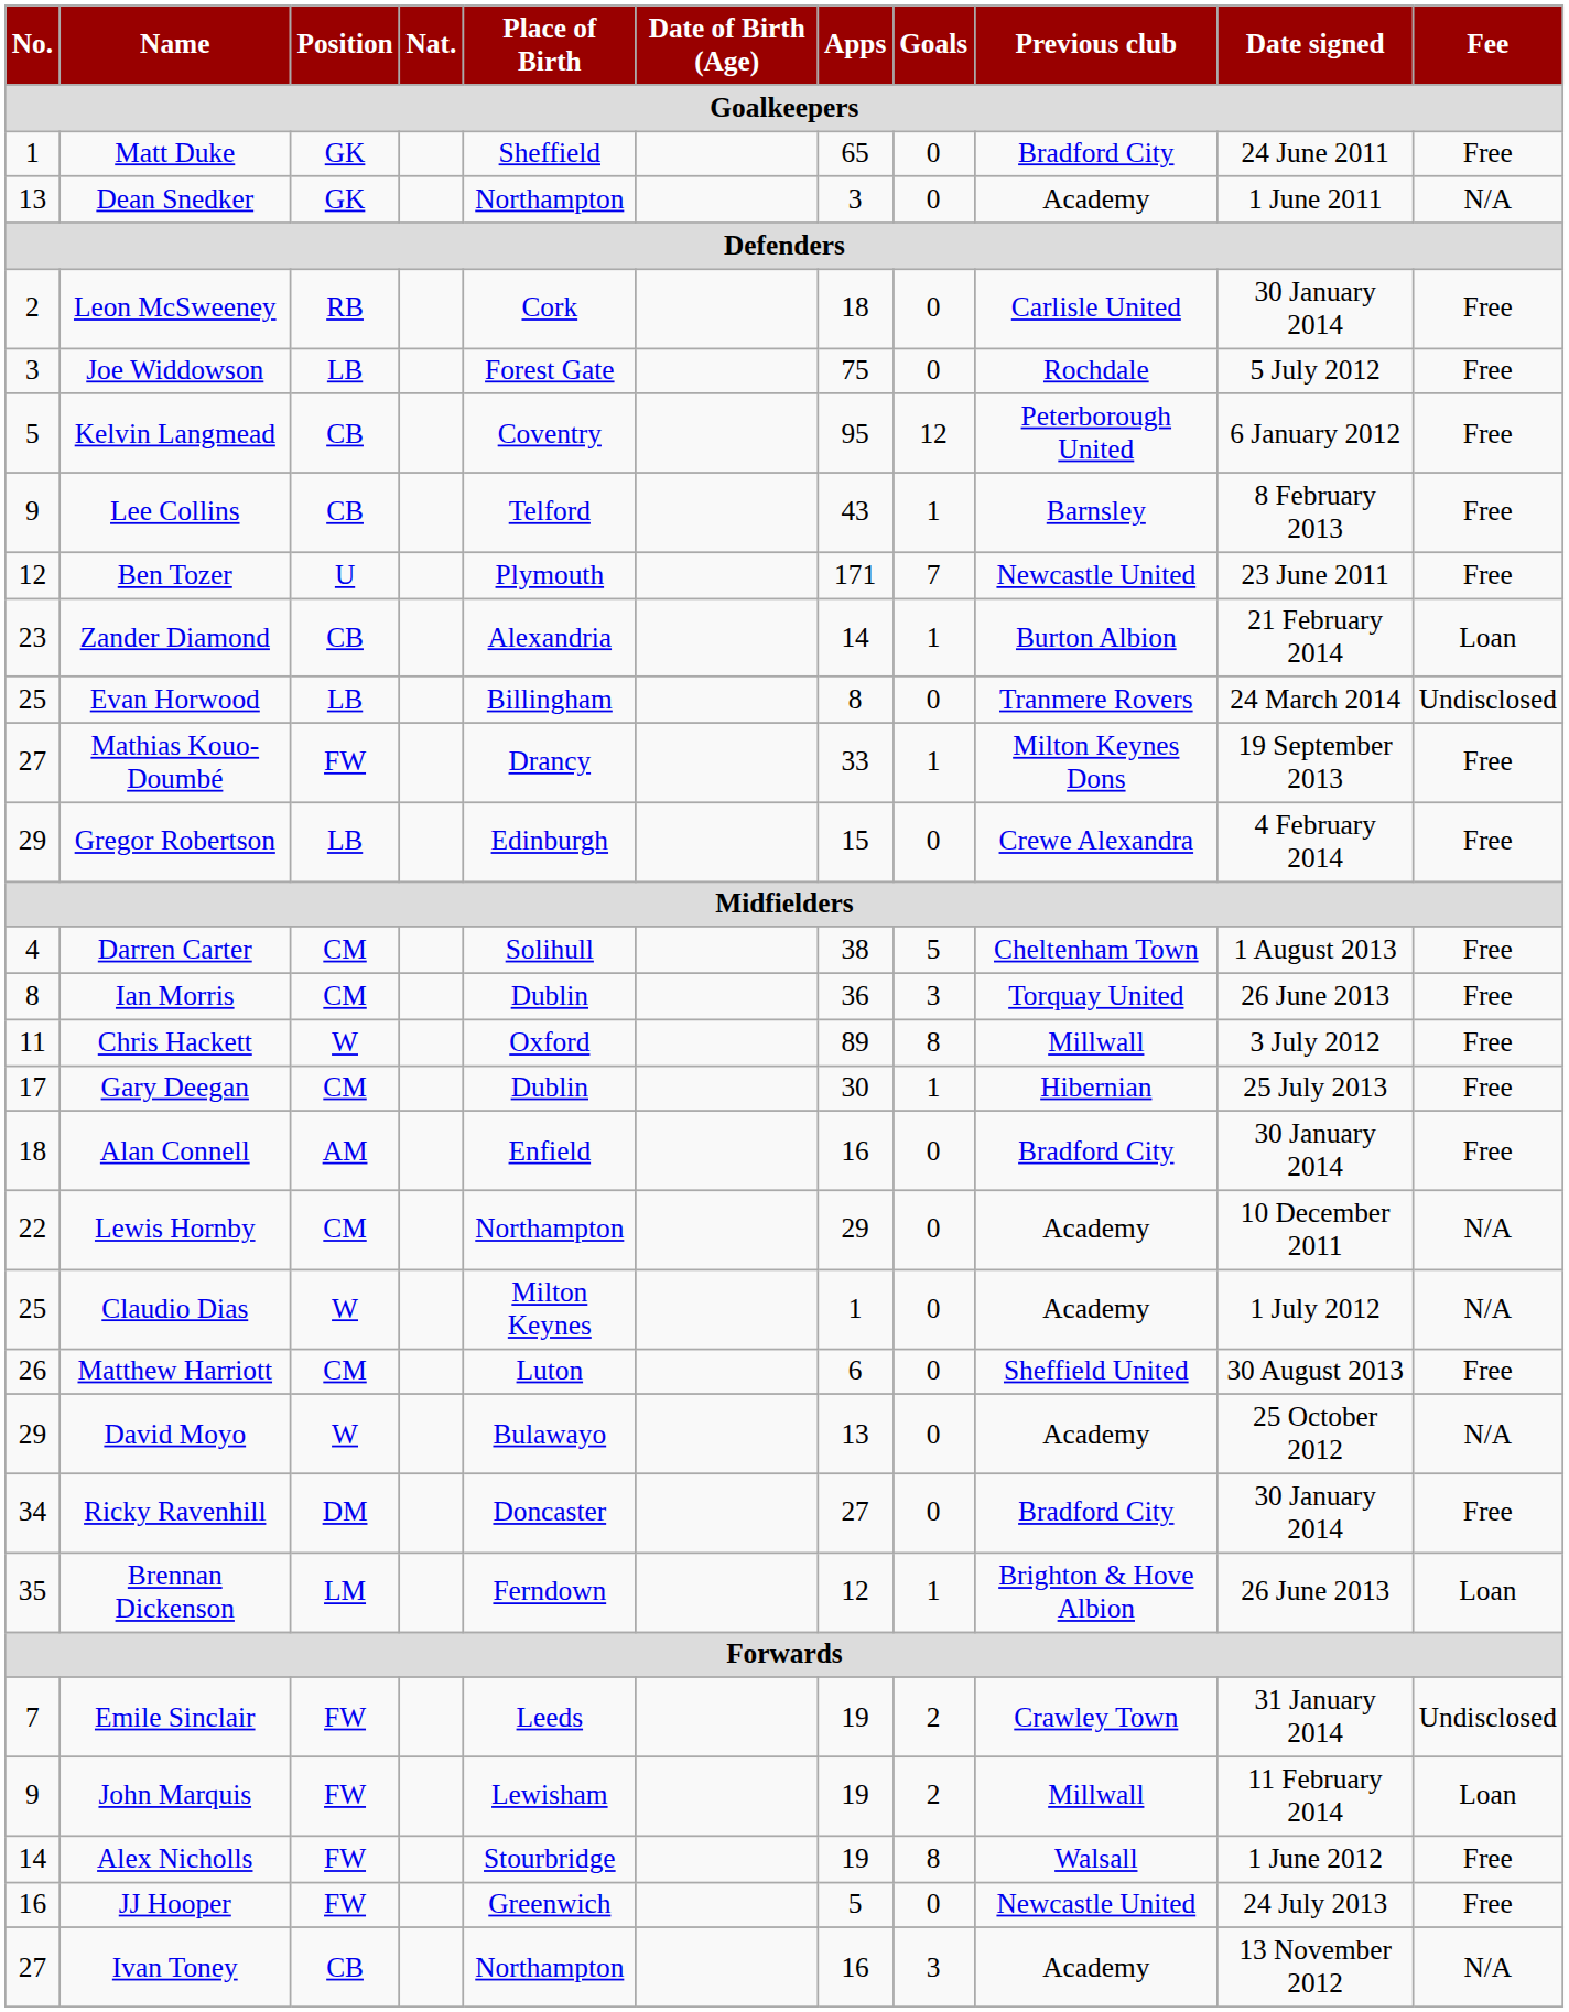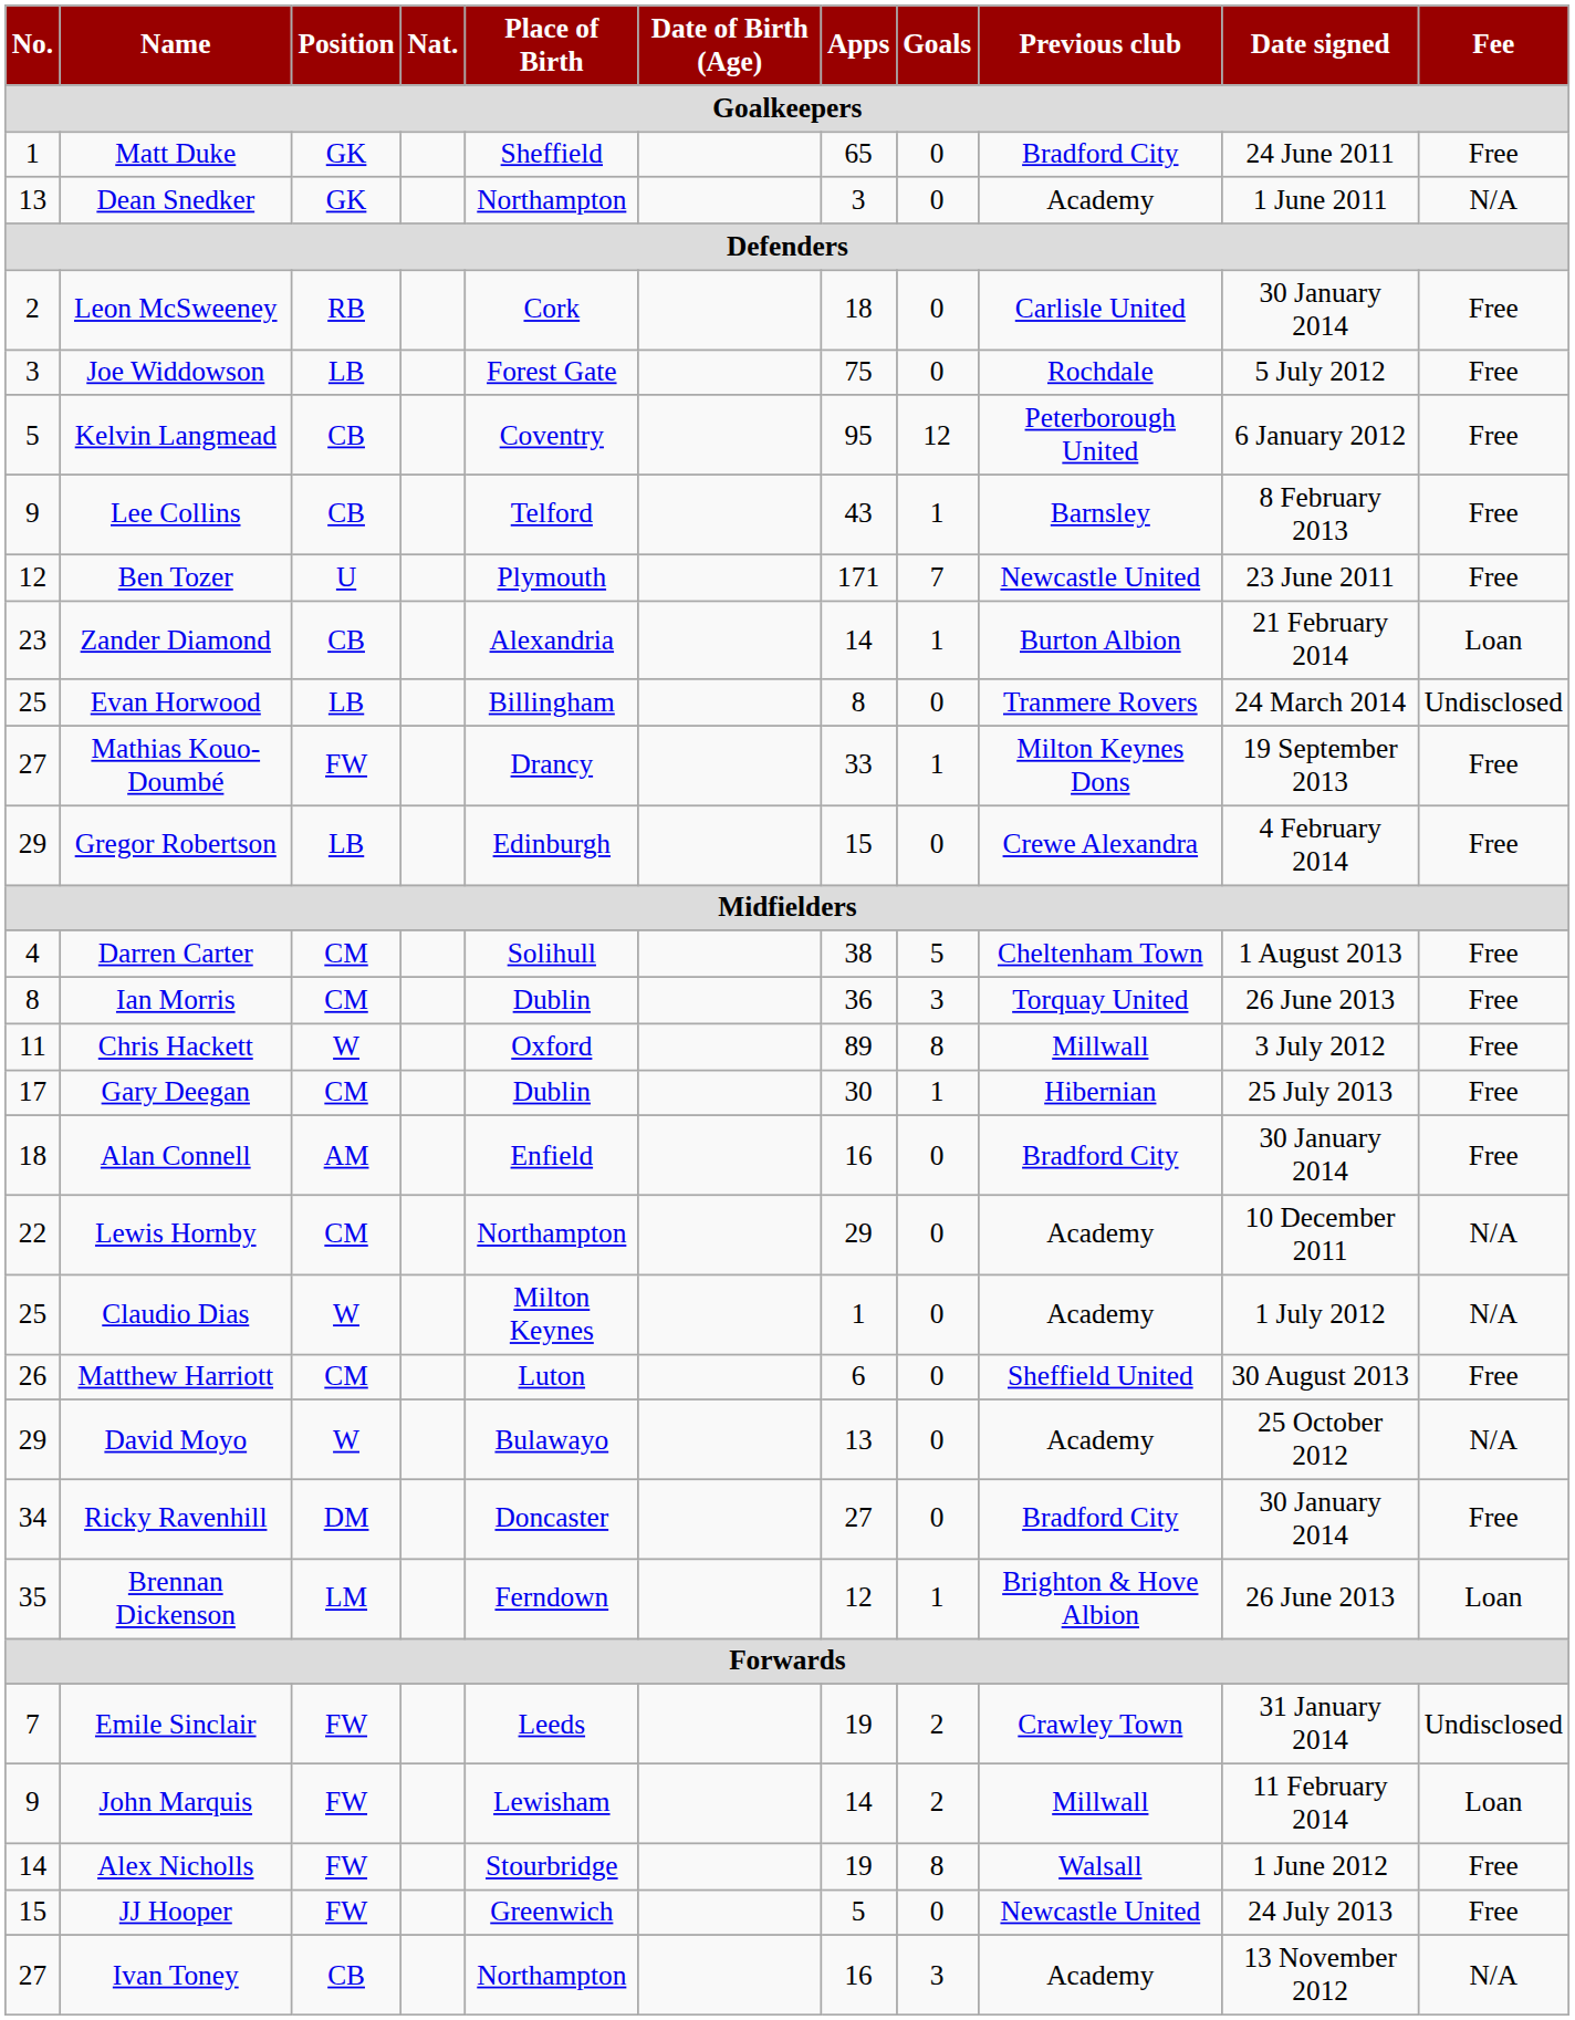 <table class="wikitable" style="text-align:center; font-size:90%; width:91%;">
 <tr>
 <th style="background:#900; color:#FFF; text-align:center;">No.</th>
 <th style="background:#900; color:#FFF; text-align:center;">Name</th>
 <th style="background:#900; color:#FFF; text-align:center;">Position</th>
 <th style="background:#900; color:#FFF; text-align:center;">Nat.</th>
 <th style="background:#900; color:#FFF; text-align:center;">Place of Birth</th>
 <th style="background:#900; color:#FFF; text-align:center;">Date of Birth (Age)</th>
 <th style="background:#900; color:#FFF; text-align:center;">Apps</th>
 <th style="background:#900; color:#FFF; text-align:center;">Goals</th>
 <th style="background:#900; color:#FFF; text-align:center;">Previous club</th>
 <th style="background:#900; color:#FFF; text-align:center;">Date signed</th>
 <th style="background:#900; color:#FFF; text-align:center;">Fee</th>
 </tr>
 <tr>
 <th colspan="12" style="background:#dcdcdc; text-align:center;">Goalkeepers</th>
 </tr>
 <tr>
 <td>1</td>
 <td><a href='#'>Matt Duke</a></td>
 <td><a href='#'>GK</a></td>
 <td></td>
 <td><a href='#'>Sheffield</a></td>
 <td></td>
 <td>65</td>
 <td>0</td>
 <td><a href='#'>Bradford City</a></td>
 <td>24 June 2011</td>
 <td>Free</td>
 </tr>
 <tr>
 <td>13</td>
 <td><a href='#'>Dean Snedker</a></td>
 <td><a href='#'>GK</a></td>
 <td></td>
 <td><a href='#'>Northampton</a></td>
 <td></td>
 <td>3</td>
 <td>0</td>
 <td>Academy</td>
 <td>1 June 2011</td>
 <td>N/A</td>
 </tr>
 <tr>
 <th colspan="12" style="background:#dcdcdc; text-align:center;">Defenders</th>
 </tr>
 <tr>
 <td>2</td>
 <td><a href='#'>Leon McSweeney</a></td>
 <td><a href='#'>RB</a></td>
 <td></td>
 <td><a href='#'>Cork</a></td>
 <td></td>
 <td>18</td>
 <td>0</td>
 <td><a href='#'>Carlisle United</a></td>
 <td>30 January 2014</td>
 <td>Free</td>
 </tr>
 <tr>
 <td>3</td>
 <td><a href='#'>Joe Widdowson</a></td>
 <td><a href='#'>LB</a></td>
 <td></td>
 <td><a href='#'>Forest Gate</a></td>
 <td></td>
 <td>75</td>
 <td>0</td>
 <td><a href='#'>Rochdale</a></td>
 <td>5 July 2012</td>
 <td>Free</td>
 </tr>
 <tr>
 <td>5</td>
 <td><a href='#'>Kelvin Langmead</a></td>
 <td><a href='#'>CB</a></td>
 <td></td>
 <td><a href='#'>Coventry</a></td>
 <td></td>
 <td>95</td>
 <td>12</td>
 <td><a href='#'>Peterborough United</a></td>
 <td>6 January 2012</td>
 <td>Free</td>
 </tr>
 <tr>
 <td>9</td>
 <td><a href='#'>Lee Collins</a></td>
 <td><a href='#'>CB</a></td>
 <td></td>
 <td><a href='#'>Telford</a></td>
 <td></td>
 <td>43</td>
 <td>1</td>
 <td><a href='#'>Barnsley</a></td>
 <td>8 February 2013</td>
 <td>Free</td>
 </tr>
 <tr>
 <td>12</td>
 <td><a href='#'>Ben Tozer</a></td>
 <td><a href='#'>U</a></td>
 <td></td>
 <td><a href='#'>Plymouth</a></td>
 <td></td>
 <td>171</td>
 <td>7</td>
 <td><a href='#'>Newcastle United</a></td>
 <td>23 June 2011</td>
 <td>Free</td>
 </tr>
 <tr>
 <td>23</td>
 <td><a href='#'>Zander Diamond</a></td>
 <td><a href='#'>CB</a></td>
 <td></td>
 <td><a href='#'>Alexandria</a></td>
 <td></td>
 <td>14</td>
 <td>1</td>
 <td><a href='#'>Burton Albion</a></td>
 <td>21 February 2014</td>
 <td>Loan</td>
 </tr>
 <tr>
 <td>25</td>
 <td><a href='#'>Evan Horwood</a></td>
 <td><a href='#'>LB</a></td>
 <td></td>
 <td><a href='#'>Billingham</a></td>
 <td></td>
 <td>8</td>
 <td>0</td>
 <td><a href='#'>Tranmere Rovers</a></td>
 <td>24 March 2014</td>
 <td>Undisclosed</td>
 </tr>
 <tr>
 <td>27</td>
 <td><a href='#'>Mathias Kouo-Doumbé</a></td>
 <td><a href='#'>FW</a></td>
 <td></td>
 <td><a href='#'>Drancy</a></td>
 <td></td>
 <td>33</td>
 <td>1</td>
 <td><a href='#'>Milton Keynes Dons</a></td>
 <td>19 September 2013</td>
 <td>Free</td>
 </tr>
 <tr>
 <td>29</td>
 <td><a href='#'>Gregor Robertson</a></td>
 <td><a href='#'>LB</a></td>
 <td></td>
 <td><a href='#'>Edinburgh</a></td>
 <td></td>
 <td>15</td>
 <td>0</td>
 <td><a href='#'>Crewe Alexandra</a></td>
 <td>4 February 2014</td>
 <td>Free</td>
 </tr>
 <tr>
 <th colspan="12" style="background:#dcdcdc; text-align:center;">Midfielders</th>
 </tr>
 <tr>
 <td>4</td>
 <td><a href='#'>Darren Carter</a></td>
 <td><a href='#'>CM</a></td>
 <td></td>
 <td><a href='#'>Solihull</a></td>
 <td></td>
 <td>38</td>
 <td>5</td>
 <td><a href='#'>Cheltenham Town</a></td>
 <td>1 August 2013</td>
 <td>Free</td>
 </tr>
 <tr>
 <td>8</td>
 <td><a href='#'>Ian Morris</a></td>
 <td><a href='#'>CM</a></td>
 <td></td>
 <td><a href='#'>Dublin</a></td>
 <td></td>
 <td>36</td>
 <td>3</td>
 <td><a href='#'>Torquay United</a></td>
 <td>26 June 2013</td>
 <td>Free</td>
 </tr>
 <tr>
 <td>11</td>
 <td><a href='#'>Chris Hackett</a></td>
 <td><a href='#'>W</a></td>
 <td></td>
 <td><a href='#'>Oxford</a></td>
 <td></td>
 <td>89</td>
 <td>8</td>
 <td><a href='#'>Millwall</a></td>
 <td>3 July 2012</td>
 <td>Free</td>
 </tr>
 <tr>
 <td>17</td>
 <td><a href='#'>Gary Deegan</a></td>
 <td><a href='#'>CM</a></td>
 <td></td>
 <td><a href='#'>Dublin</a></td>
 <td></td>
 <td>30</td>
 <td>1</td>
 <td><a href='#'>Hibernian</a></td>
 <td>25 July 2013</td>
 <td>Free</td>
 </tr>
 <tr>
 <td>18</td>
 <td><a href='#'>Alan Connell</a></td>
 <td><a href='#'>AM</a></td>
 <td></td>
 <td><a href='#'>Enfield</a></td>
 <td></td>
 <td>16</td>
 <td>0</td>
 <td><a href='#'>Bradford City</a></td>
 <td>30 January 2014</td>
 <td>Free</td>
 </tr>
 <tr>
 <td>22</td>
 <td><a href='#'>Lewis Hornby</a></td>
 <td><a href='#'>CM</a></td>
 <td></td>
 <td><a href='#'>Northampton</a></td>
 <td></td>
 <td>29</td>
 <td>0</td>
 <td>Academy</td>
 <td>10 December 2011</td>
 <td>N/A</td>
 </tr>
 <tr>
 <td>25</td>
 <td><a href='#'>Claudio Dias</a></td>
 <td><a href='#'>W</a></td>
 <td></td>
 <td><a href='#'>Milton Keynes</a></td>
 <td></td>
 <td>1</td>
 <td>0</td>
 <td>Academy</td>
 <td>1 July 2012</td>
 <td>N/A</td>
 </tr>
 <tr>
 <td>26</td>
 <td><a href='#'>Matthew Harriott</a></td>
 <td><a href='#'>CM</a></td>
 <td></td>
 <td><a href='#'>Luton</a></td>
 <td></td>
 <td>6</td>
 <td>0</td>
 <td><a href='#'>Sheffield United</a></td>
 <td>30 August 2013</td>
 <td>Free</td>
 </tr>
 <tr>
 <td>29</td>
 <td><a href='#'>David Moyo</a></td>
 <td><a href='#'>W</a></td>
 <td></td>
 <td><a href='#'>Bulawayo</a></td>
 <td></td>
 <td>13</td>
 <td>0</td>
 <td>Academy</td>
 <td>25 October 2012</td>
 <td>N/A</td>
 </tr>
 <tr>
 <td>34</td>
 <td><a href='#'>Ricky Ravenhill</a></td>
 <td><a href='#'>DM</a></td>
 <td></td>
 <td><a href='#'>Doncaster</a></td>
 <td></td>
 <td>27</td>
 <td>0</td>
 <td><a href='#'>Bradford City</a></td>
 <td>30 January 2014</td>
 <td>Free</td>
 </tr>
 <tr>
 <td>35</td>
 <td><a href='#'>Brennan Dickenson</a></td>
 <td><a href='#'>LM</a></td>
 <td></td>
 <td><a href='#'>Ferndown</a></td>
 <td></td>
 <td>12</td>
 <td>1</td>
 <td><a href='#'>Brighton & Hove Albion</a></td>
 <td>26 June 2013</td>
 <td>Loan</td>
 </tr>
 <tr>
 <th colspan="12" style="background:#dcdcdc; text-align:center;">Forwards</th>
 </tr>
 <tr>
 <td>7</td>
 <td><a href='#'>Emile Sinclair</a></td>
 <td><a href='#'>FW</a></td>
 <td></td>
 <td><a href='#'>Leeds</a></td>
 <td></td>
 <td>19</td>
 <td>2</td>
 <td><a href='#'>Crawley Town</a></td>
 <td>31 January 2014</td>
 <td>Undisclosed</td>
 </tr>
 <tr>
 <td>9</td>
 <td><a href='#'>John Marquis</a></td>
 <td><a href='#'>FW</a></td>
 <td></td>
 <td><a href='#'>Lewisham</a></td>
 <td></td>
-<td>19</td>
+<td>14</td>
 <td>2</td>
 <td><a href='#'>Millwall</a></td>
 <td>11 February 2014</td>
 <td>Loan</td>
 </tr>
 <tr>
 <td>14</td>
 <td><a href='#'>Alex Nicholls</a></td>
 <td><a href='#'>FW</a></td>
 <td></td>
 <td><a href='#'>Stourbridge</a></td>
 <td></td>
 <td>19</td>
 <td>8</td>
 <td><a href='#'>Walsall</a></td>
 <td>1 June 2012</td>
 <td>Free</td>
 </tr>
 <tr>
-<td>16</td>
+<td>15</td>
 <td><a href='#'>JJ Hooper</a></td>
 <td><a href='#'>FW</a></td>
 <td></td>
 <td><a href='#'>Greenwich</a></td>
 <td></td>
 <td>5</td>
 <td>0</td>
 <td><a href='#'>Newcastle United</a></td>
 <td>24 July 2013</td>
 <td>Free</td>
 </tr>
 <tr>
 <td>27</td>
 <td><a href='#'>Ivan Toney</a></td>
 <td><a href='#'>CB</a></td>
 <td></td>
 <td><a href='#'>Northampton</a></td>
 <td></td>
 <td>16</td>
 <td>3</td>
 <td>Academy</td>
 <td>13 November 2012</td>
 <td>N/A</td>
 </tr>
 </table>
